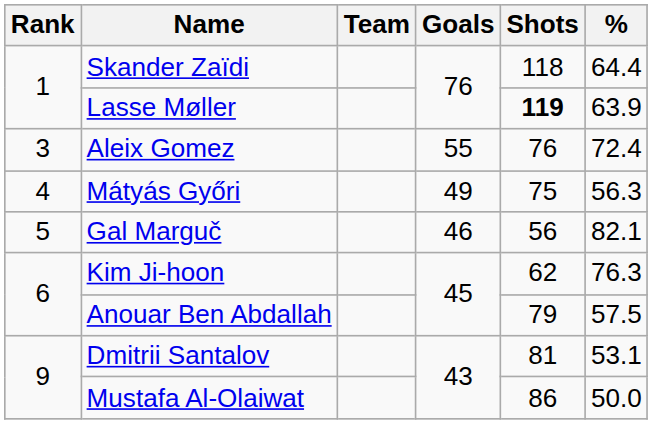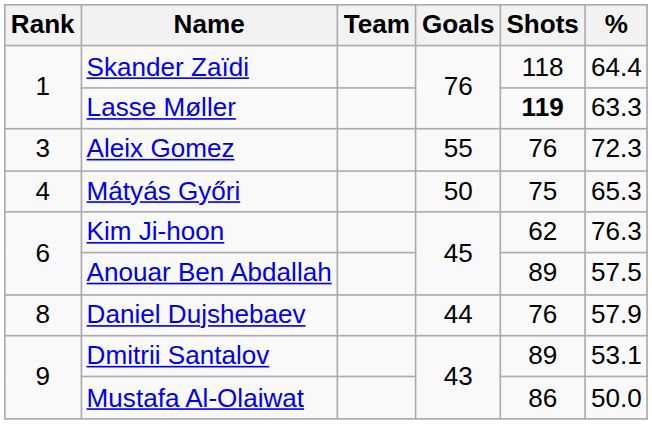 <table class="wikitable" style="text-align: center;">
 <tr>
 <th>Rank</th>
 <th>Name</th>
 <th>Team</th>
 <th>Goals</th>
 <th>Shots</th>
 <th>%</th>
 </tr>
 <tr>
 <td rowspan=2>1</td>
 <td align="left"><a href='#'>Skander Zaïdi</a></td>
 <td align="left"></td>
 <td rowspan=2>76</td>
 <td>118</td>
 <td>64.4</td>
 </tr>
 <tr>
 <td align="left"><a href='#'>Lasse Møller</a></td>
 <td align="left"></td>
 <td><strong>119</strong></td>
-<td>63.9</td>
+<td>63.3</td>
 </tr>
 <tr>
 <td>3</td>
 <td align="left"><a href='#'>Aleix Gomez</a></td>
 <td align="left"></td>
 <td>55</td>
 <td>76</td>
-<td>72.4</td>
+<td>72.3</td>
 </tr>
 <tr>
 <td>4</td>
 <td align="left"><a href='#'>Mátyás Győri</a></td>
 <td align="left"></td>
-<td>49</td>
+<td>50</td>
 <td>75</td>
-<td>56.3</td>
-</tr>
-<tr>
-<td>5</td>
-<td align="left"><a href='#'>Gal Marguč</a></td>
-<td align="left"></td>
-<td>46</td>
-<td>56</td>
-<td>82.1</td>
+<td>65.3</td>
 </tr>
 <tr>
 <td rowspan=2>6</td>
 <td align="left"><a href='#'>Kim Ji-hoon</a></td>
 <td align="left"></td>
 <td rowspan=2>45</td>
 <td>62</td>
 <td>76.3</td>
 </tr>
 <tr>
 <td align="left"><a href='#'>Anouar Ben Abdallah</a></td>
 <td align="left"></td>
-<td>79</td>
+<td>89</td>
 <td>57.5</td>
+</tr>
+<tr>
+<td>8</td>
+<td align="left"><a href='#'>Daniel Dujshebaev</a></td>
+<td align="left"></td>
+<td>44</td>
+<td>76</td>
+<td>57.9</td>
 </tr>
 <tr>
 <td rowspan=2>9</td>
 <td align="left"><a href='#'>Dmitrii Santalov</a></td>
 <td align="left"></td>
 <td rowspan=2>43</td>
-<td>81</td>
+<td>89</td>
 <td>53.1</td>
 </tr>
 <tr>
 <td align="left"><a href='#'>Mustafa Al-Olaiwat</a></td>
 <td align="left"></td>
 <td>86</td>
 <td>50.0</td>
 </tr>
 </table>
